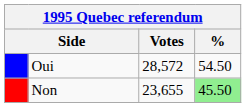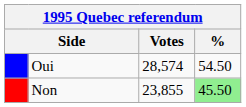 <table class="wikitable" style="font-size: 95%; clear:both">
 <tr style="background-color:#E9E9E9">
 <th colspan=4><a href='#'>1995 Quebec referendum</a></th>
 </tr>
 <tr style="background-color:#E9E9E9">
 <th colspan=2 style="width: 130px">Side</th>
 <th style="width: 50px">Votes</th>
 <th style="width: 40px">%</th>
 </tr>
 <tr>
 <td bgcolor="blue"></td>
 <td>Oui</td>
-<td>28,572</td>
+<td>28,574</td>
 <td>54.50</td>
 </tr>
 <tr>
 <td bgcolor="red"></td>
 <td>Non</td>
-<td>23,655</td>
+<td>23,855</td>
 <td style="background: lightgreen;">45.50</td>
 </tr>
 <tr>
 </tr>
 </table>
